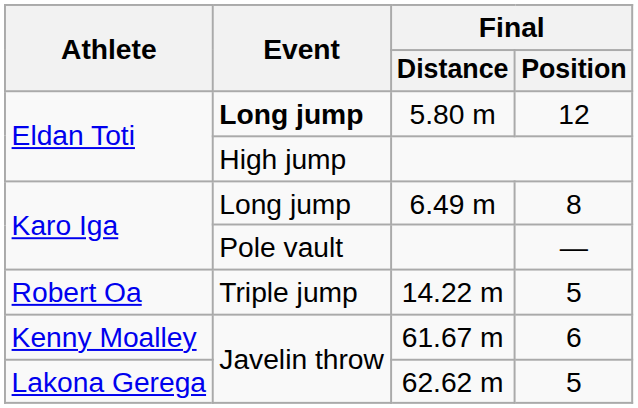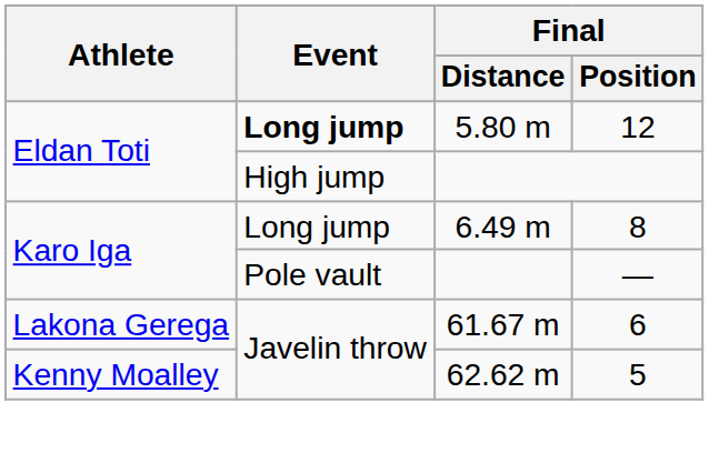 <table class=wikitable style="font-size:90%">
 <tr>
 <th rowspan="2">Athlete</th>
 <th rowspan="2">Event</th>
 <th colspan="2">Final</th>
 </tr>
 <tr style="font-size:95%">
 <th>Distance</th>
 <th>Position</th>
 </tr>
 <tr align=center>
 <td align=left rowspan=2><a href='#'>Eldan Toti</a></td>
 <td align=left><strong>Long jump</strong></td>
 <td>5.80 m</td>
 <td>12</td>
 </tr>
 <tr align=center>
 <td align=left>High jump</td>
 <td colspan=2></td>
 </tr>
 <tr align=center>
 <td align=left rowspan=2><a href='#'>Karo Iga</a></td>
 <td align=left>Long jump</td>
 <td>6.49 m</td>
 <td>8</td>
 </tr>
 <tr align=center>
 <td align=left>Pole vault</td>
 <td></td>
 <td>—</td>
 </tr>
-<tr align=center>
-<td align=left><a href='#'>Robert Oa</a></td>
-<td align=left>Triple jump</td>
-<td>14.22 m</td>
-<td>5</td>
-</tr>
 <tr style=text-align:center>
-<td style=text-align:left><a href='#'>Kenny Moalley</a></td>
+<td style=text-align:left><a href='#'>Lakona Gerega</a></td>
 <td style=text-align:left rowspan=2>Javelin throw</td>
 <td>61.67 m</td>
 <td>6</td>
 </tr>
 <tr style=text-align:center>
-<td style=text-align:left><a href='#'>Lakona Gerega</a></td>
+<td style=text-align:left><a href='#'>Kenny Moalley</a></td>
 <td>62.62 m</td>
 <td>5</td>
 </tr>
 </table>
